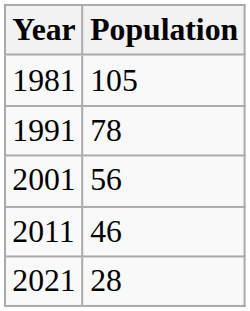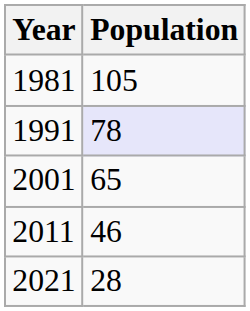 <table class=wikitable>
 <tr>
 <th>Year</th>
 <th>Population</th>
 </tr>
 <tr>
 <td>1981</td>
 <td>105</td>
 </tr>
 <tr>
 <td>1991</td>
-<td>78</td>
+<td style="background: lavender;">78</td>
 </tr>
 <tr>
 <td>2001</td>
-<td>56</td>
+<td>65</td>
 </tr>
 <tr>
 <td>2011</td>
 <td>46</td>
 </tr>
 <tr>
 <td>2021</td>
 <td>28</td>
 </tr>
 </table>
